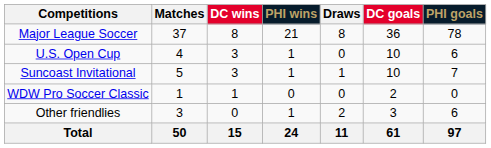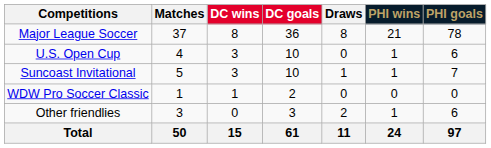 <table class="wikitable" style="text-align: center;">
 <tr>
 <th>Competitions</th>
 <th>Matches</th>
 <td style="text-align:center; background:#E4002B;color:white;"><strong>DC wins</strong></td>
+<td style="text-align:center; background:#E4002B;color:white;"><strong>DC goals</strong></td>
+<th>Draws</th>
 <td style="text-align:center; background:#071C2C;color:#BEA367;"><strong>PHI wins</strong></td>
-<th>Draws</th>
-<td style="text-align:center; background:#E4002B;color:white;"><strong>DC goals</strong></td>
 <td style="text-align:center; background:#071C2C;color:#BEA367;"><strong>PHI goals</strong></td>
 </tr>
 <tr>
 <td><a href='#'>Major League Soccer</a></td>
 <td>37</td>
 <td>8</td>
+<td>36</td>
+<td>8</td>
 <td>21</td>
-<td>8</td>
-<td>36</td>
 <td>78</td>
 </tr>
 <tr>
 <td><a href='#'>U.S. Open Cup</a></td>
 <td>4</td>
 <td>3</td>
+<td>10</td>
+<td>0</td>
 <td>1</td>
-<td>0</td>
-<td>10</td>
 <td>6</td>
 </tr>
 <tr>
 <td><a href='#'>Suncoast Invitational</a></td>
 <td>5</td>
 <td>3</td>
+<td>10</td>
 <td>1</td>
 <td>1</td>
-<td>10</td>
 <td>7</td>
 </tr>
 <tr>
 <td><a href='#'>WDW Pro Soccer Classic</a></td>
 <td>1</td>
 <td>1</td>
+<td>2</td>
 <td>0</td>
 <td>0</td>
-<td>2</td>
 <td>0</td>
 </tr>
 <tr>
 <td>Other friendlies</td>
 <td>3</td>
 <td>0</td>
+<td>3</td>
+<td>2</td>
 <td>1</td>
-<td>2</td>
-<td>3</td>
 <td>6</td>
 </tr>
 <tr>
 <th>Total</th>
 <th>50</th>
 <th>15</th>
+<th>61</th>
+<th>11</th>
 <th>24</th>
-<th>11</th>
-<th>61</th>
 <th>97</th>
 </tr>
 </table>
